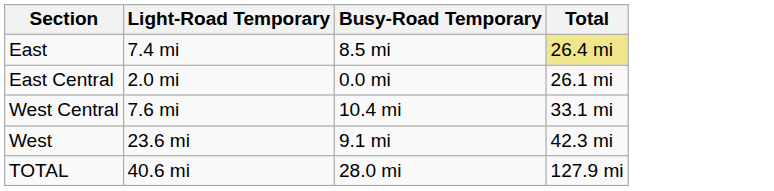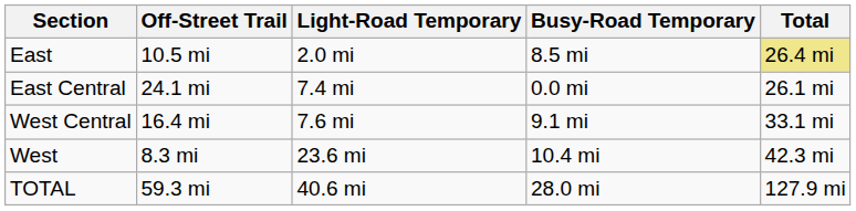 <table class="wikitable">
 <tr>
 <th>Section</th>
+<th>Off-Street Trail</th>
 <th>Light-Road Temporary</th>
 <th>Busy-Road Temporary</th>
 <th>Total</th>
 </tr>
 <tr>
 <td>East</td>
-<td>7.4 mi</td>
+<td>10.5 mi</td>
+<td>2.0 mi</td>
 <td>8.5 mi</td>
 <td style="background: khaki;">26.4 mi</td>
 </tr>
 <tr>
 <td>East Central</td>
-<td>2.0 mi</td>
+<td>24.1 mi</td>
+<td>7.4 mi</td>
 <td>0.0 mi</td>
 <td>26.1 mi</td>
 </tr>
 <tr>
 <td>West Central</td>
+<td>16.4 mi</td>
 <td>7.6 mi</td>
-<td>10.4 mi</td>
+<td>9.1 mi</td>
 <td>33.1 mi</td>
 </tr>
 <tr>
 <td>West</td>
+<td>8.3 mi</td>
 <td>23.6 mi</td>
-<td>9.1 mi</td>
+<td>10.4 mi</td>
 <td>42.3 mi</td>
 </tr>
 <tr>
 <td>TOTAL</td>
+<td>59.3 mi</td>
 <td>40.6 mi</td>
 <td>28.0 mi</td>
 <td>127.9 mi</td>
 </tr>
 </table>
